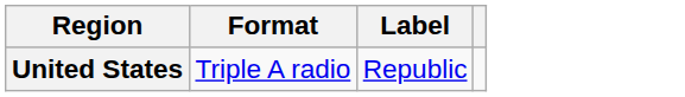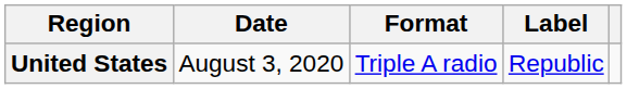 <table class="wikitable plainrowheaders">
 <tr>
 <th scope="col">Region</th>
+<th scope="col">Date</th>
 <th scope="col">Format</th>
 <th scope="col">Label</th>
 <th scope="col"></th>
 </tr>
 <tr>
 <th scope="row">United States</th>
+<td>August 3, 2020</td>
 <td><a href='#'>Triple A radio</a></td>
 <td><a href='#'>Republic</a></td>
 <td align="center"></td>
 </tr>
 </table>
